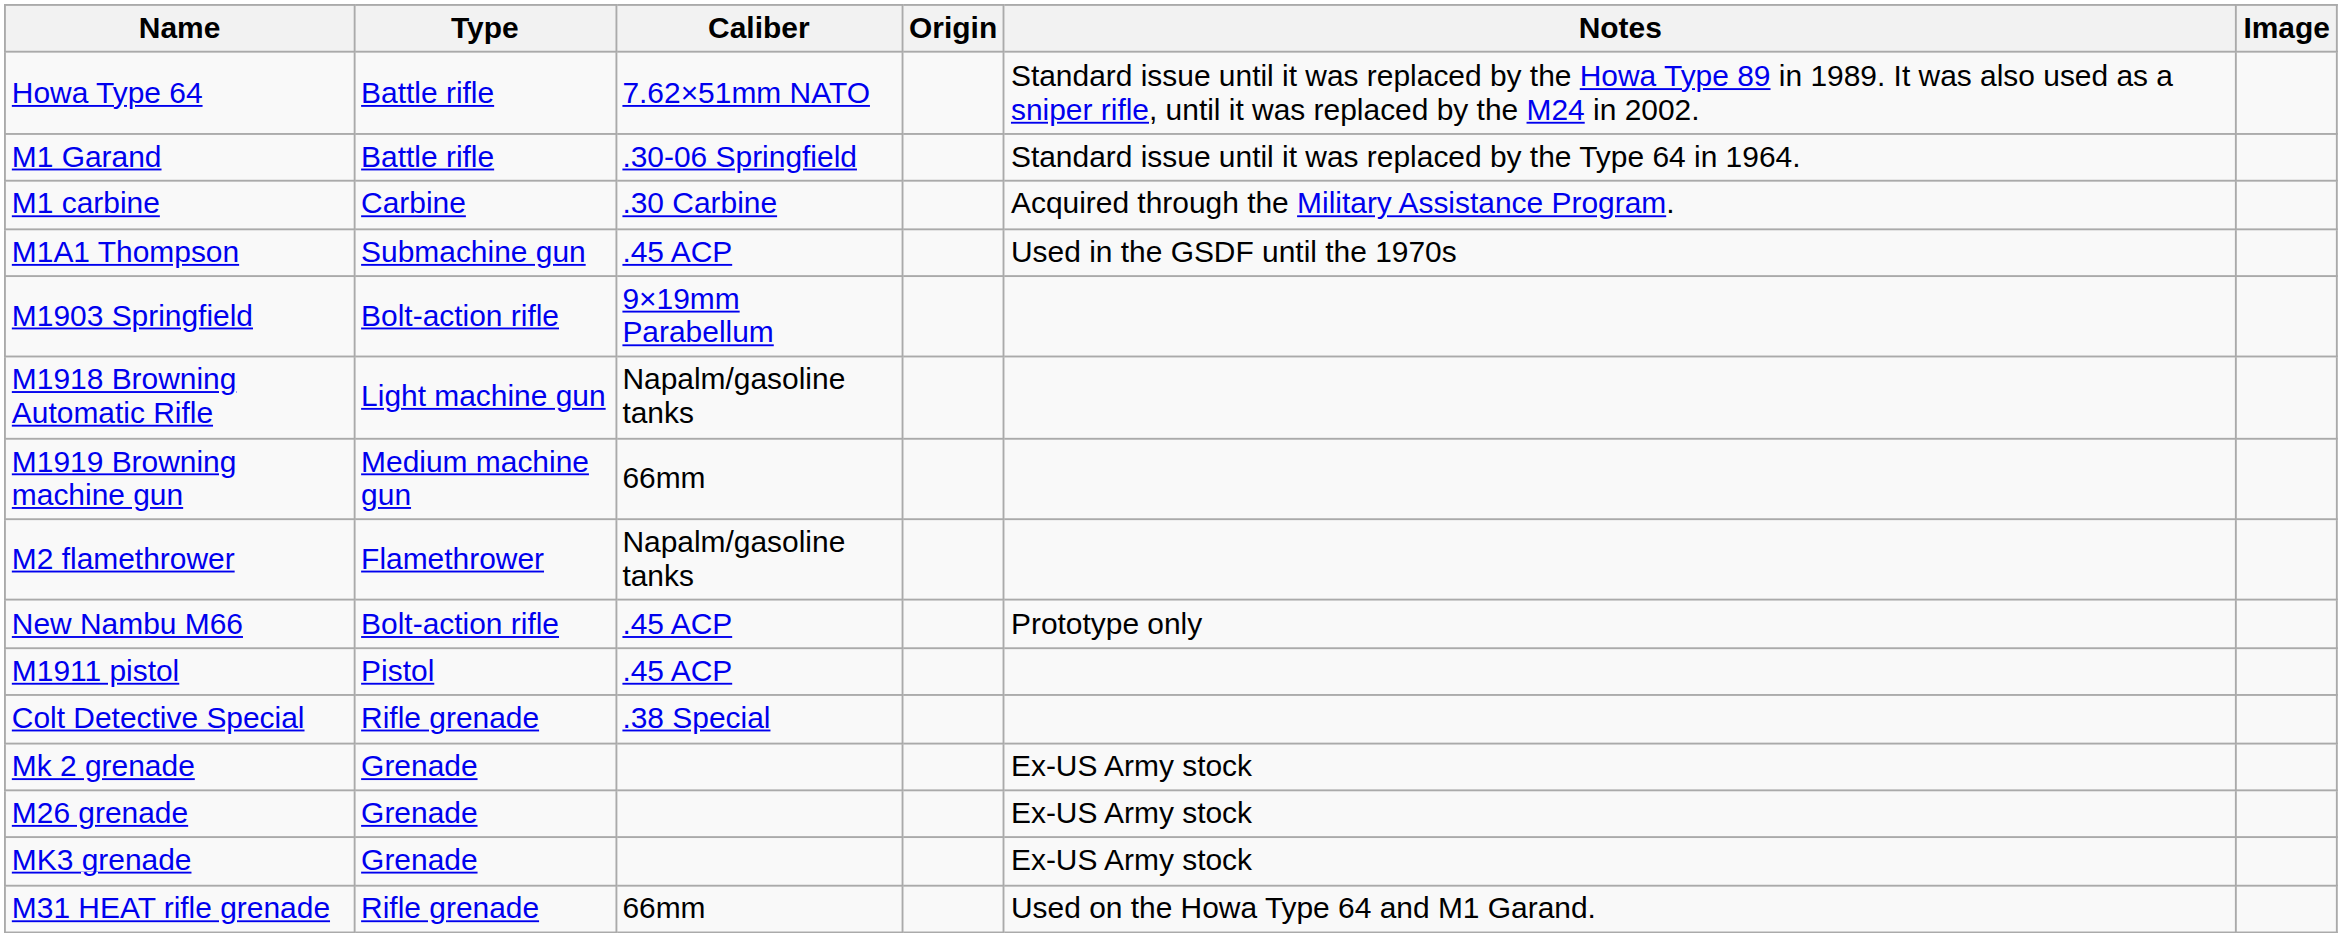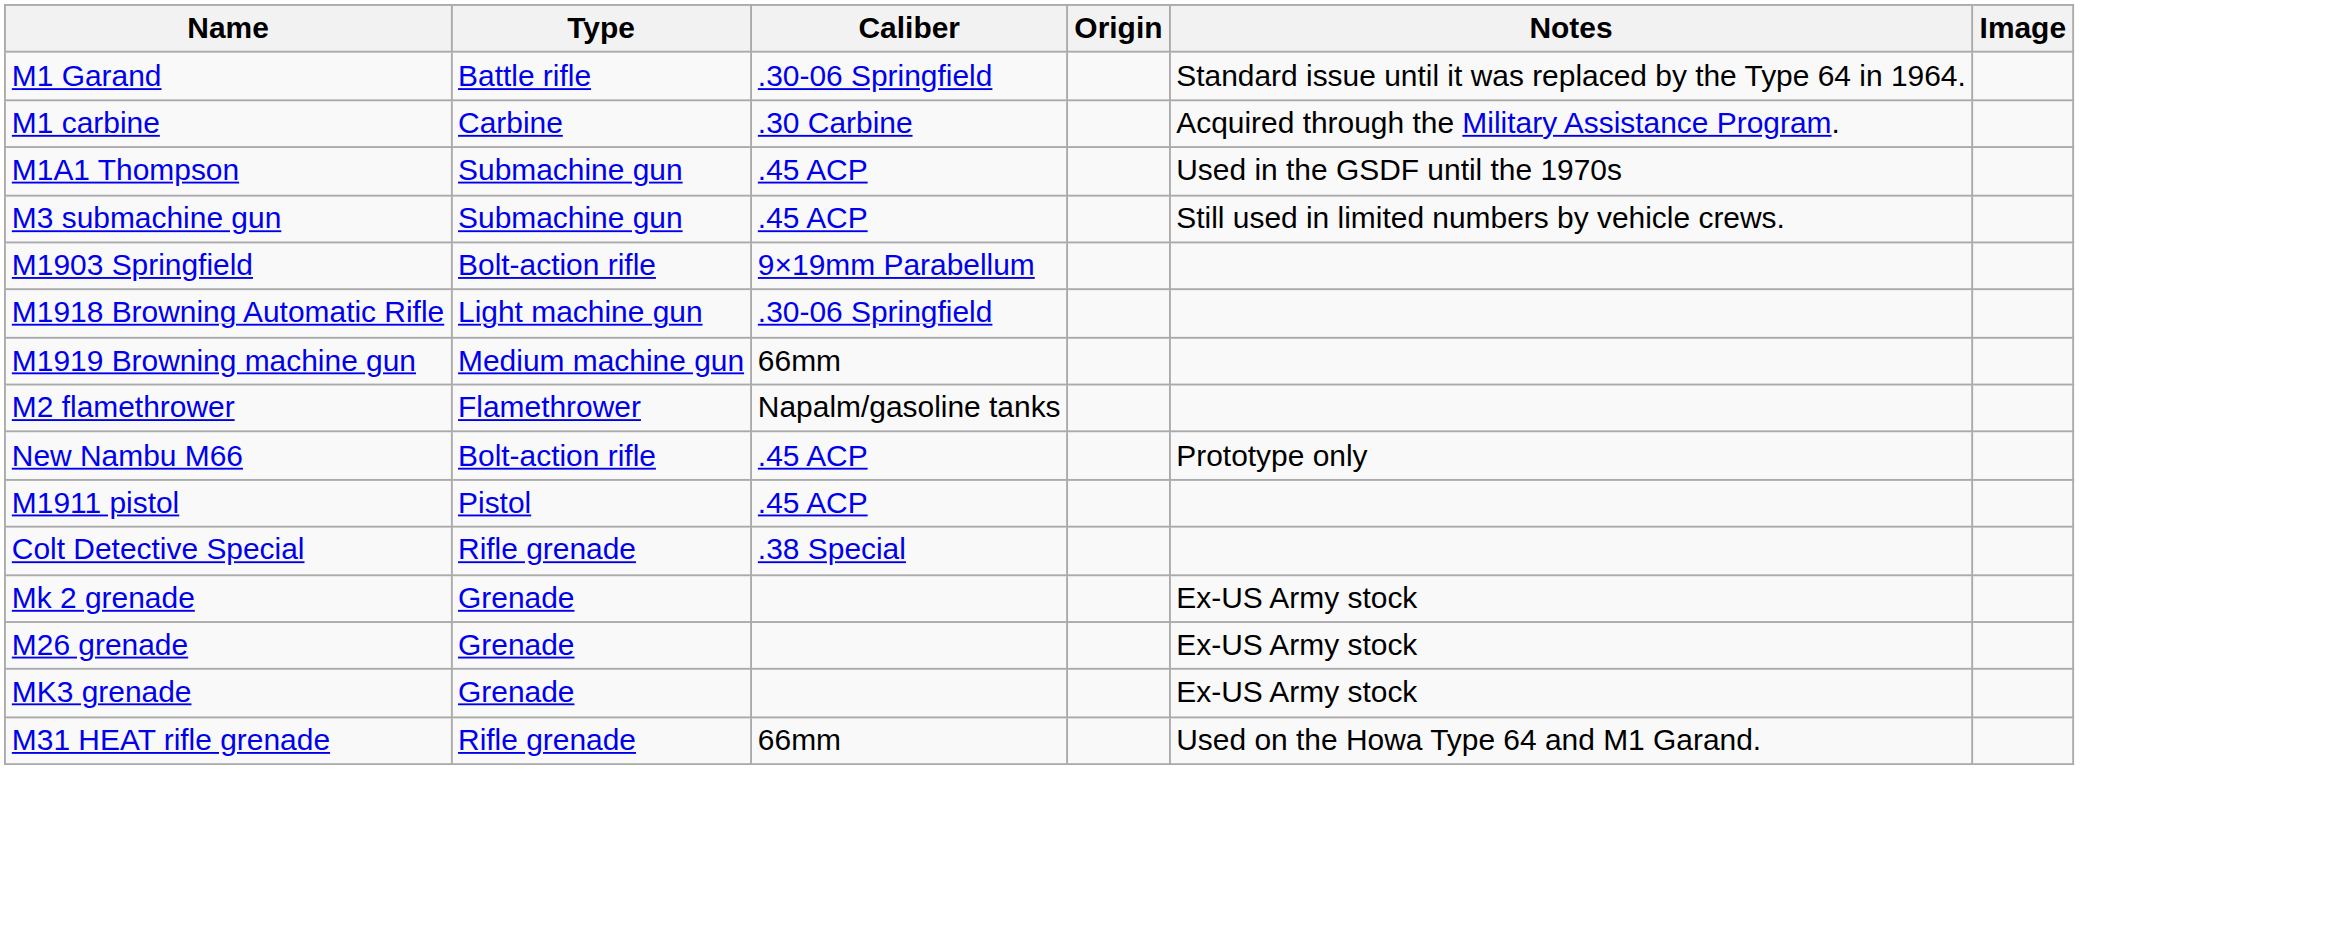 <table class="wikitable">
 <tr>
 <th>Name</th>
 <th>Type</th>
 <th>Caliber</th>
 <th>Origin</th>
 <th>Notes</th>
 <th>Image</th>
-</tr>
-<tr>
-<td><a href='#'>Howa Type 64</a></td>
-<td><a href='#'>Battle rifle</a></td>
-<td><a href='#'>7.62×51mm NATO</a></td>
-<td></td>
-<td>Standard issue until it was replaced by the <a href='#'>Howa Type 89</a> in 1989. It was also used as a <a href='#'>sniper rifle</a>, until it was replaced by the <a href='#'>M24</a> in 2002.</td>
-<td></td>
 </tr>
 <tr>
 <td><a href='#'>M1 Garand</a></td>
 <td><a href='#'>Battle rifle</a></td>
 <td><a href='#'>.30-06 Springfield</a></td>
 <td></td>
 <td>Standard issue until it was replaced by the Type 64 in 1964.</td>
 <td></td>
 </tr>
 <tr>
 <td><a href='#'>M1 carbine</a></td>
 <td><a href='#'>Carbine</a></td>
 <td><a href='#'>.30 Carbine</a></td>
 <td></td>
 <td>Acquired through the <a href='#'>Military Assistance Program</a>.</td>
 <td></td>
 </tr>
 <tr>
 <td><a href='#'>M1A1 Thompson</a></td>
 <td><a href='#'>Submachine gun</a></td>
 <td><a href='#'>.45 ACP</a></td>
 <td></td>
 <td>Used in the GSDF until the 1970s</td>
 <td></td>
 </tr>
 <tr>
+<td><a href='#'>M3 submachine gun</a></td>
+<td><a href='#'>Submachine gun</a></td>
+<td><a href='#'>.45 ACP</a></td>
+<td></td>
+<td>Still used in limited numbers by vehicle crews.</td>
+<td></td>
+</tr>
+<tr>
 <td><a href='#'>M1903 Springfield</a></td>
 <td><a href='#'>Bolt-action rifle</a></td>
 <td><a href='#'>9×19mm Parabellum</a></td>
 <td></td>
 <td></td>
 <td></td>
 </tr>
 <tr>
 <td><a href='#'>M1918 Browning Automatic Rifle</a></td>
 <td><a href='#'>Light machine gun</a></td>
-<td>Napalm/gasoline tanks</td>
+<td><a href='#'>.30-06 Springfield</a></td>
 <td></td>
 <td></td>
 <td></td>
 </tr>
 <tr>
 <td><a href='#'>M1919 Browning machine gun</a></td>
 <td><a href='#'>Medium machine gun</a></td>
 <td>66mm</td>
 <td></td>
 <td></td>
 <td></td>
 </tr>
 <tr>
 <td><a href='#'>M2 flamethrower</a></td>
 <td><a href='#'>Flamethrower</a></td>
 <td>Napalm/gasoline tanks</td>
 <td></td>
 <td></td>
 <td></td>
 </tr>
 <tr>
 <td><a href='#'>New Nambu M66</a></td>
 <td><a href='#'>Bolt-action rifle</a></td>
 <td><a href='#'>.45 ACP</a></td>
 <td></td>
 <td>Prototype only</td>
 <td></td>
 </tr>
 <tr>
 <td><a href='#'>M1911 pistol</a></td>
 <td><a href='#'>Pistol</a></td>
 <td><a href='#'>.45 ACP</a></td>
 <td></td>
 <td></td>
 <td></td>
 </tr>
 <tr>
 <td><a href='#'>Colt Detective Special</a></td>
 <td><a href='#'>Rifle grenade</a></td>
 <td><a href='#'>.38 Special</a></td>
 <td></td>
 <td></td>
 <td></td>
 </tr>
 <tr>
 <td><a href='#'>Mk 2 grenade</a></td>
 <td><a href='#'>Grenade</a></td>
 <td></td>
 <td></td>
 <td>Ex-US Army stock</td>
 <td></td>
 </tr>
 <tr>
 <td><a href='#'>M26 grenade</a></td>
 <td><a href='#'>Grenade</a></td>
 <td></td>
 <td></td>
 <td>Ex-US Army stock</td>
 <td></td>
 </tr>
 <tr>
 <td><a href='#'>MK3 grenade</a></td>
 <td><a href='#'>Grenade</a></td>
 <td></td>
 <td></td>
 <td>Ex-US Army stock</td>
 <td></td>
 </tr>
 <tr>
 <td><a href='#'>M31 HEAT rifle grenade</a></td>
 <td><a href='#'>Rifle grenade</a></td>
 <td>66mm</td>
 <td></td>
 <td>Used on the Howa Type 64 and M1 Garand.</td>
 <td></td>
 </tr>
 </table>
